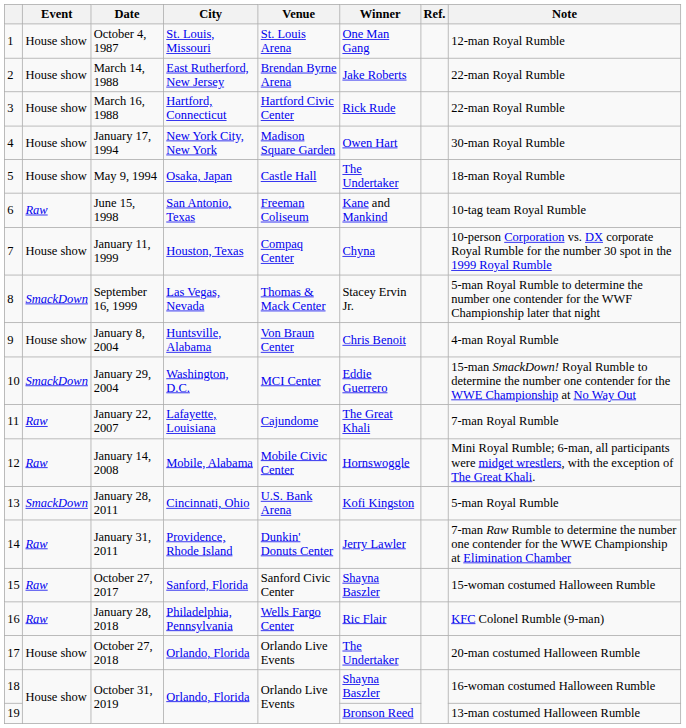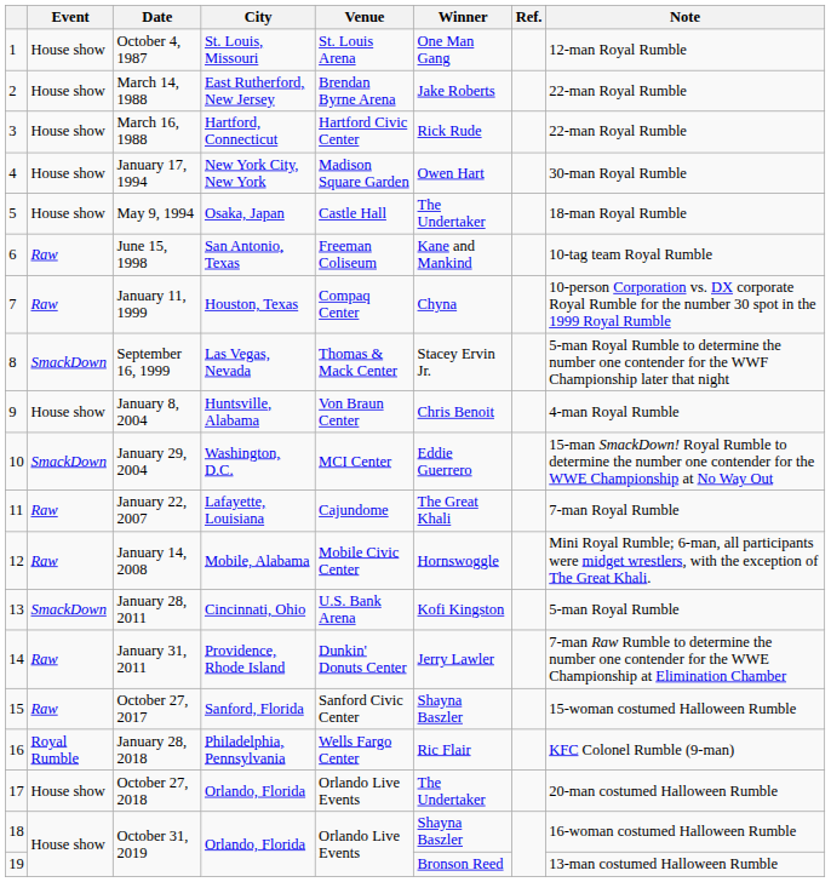 <table class="wikitable plainrowheaders sortable">
 <tr>
 <th></th>
 <th>Event</th>
 <th>Date</th>
 <th>City</th>
 <th>Venue</th>
 <th>Winner</th>
 <th class="unsortable">Ref.</th>
 <th>Note</th>
 </tr>
 <tr>
 <td>1</td>
 <td>House show</td>
 <td>October 4, 1987</td>
 <td><a href='#'>St. Louis, Missouri</a></td>
 <td><a href='#'>St. Louis Arena</a></td>
 <td><a href='#'>One Man Gang</a></td>
 <td></td>
 <td>12-man Royal Rumble</td>
 </tr>
 <tr>
 <td>2</td>
 <td>House show</td>
 <td>March 14, 1988</td>
 <td><a href='#'>East Rutherford, New Jersey</a></td>
 <td><a href='#'>Brendan Byrne Arena</a></td>
 <td><a href='#'>Jake Roberts</a></td>
 <td></td>
 <td>22-man Royal Rumble</td>
 </tr>
 <tr>
 <td>3</td>
 <td>House show</td>
 <td>March 16, 1988</td>
 <td><a href='#'>Hartford, Connecticut</a></td>
 <td><a href='#'>Hartford Civic Center</a></td>
 <td><a href='#'>Rick Rude</a></td>
 <td></td>
 <td>22-man Royal Rumble</td>
 </tr>
 <tr>
 <td>4</td>
 <td>House show</td>
 <td>January 17, 1994</td>
 <td><a href='#'>New York City, New York</a></td>
 <td><a href='#'>Madison Square Garden</a></td>
 <td><a href='#'>Owen Hart</a></td>
 <td></td>
 <td>30-man Royal Rumble</td>
 </tr>
 <tr>
 <td>5</td>
 <td>House show</td>
 <td>May 9, 1994</td>
 <td><a href='#'>Osaka, Japan</a></td>
 <td><a href='#'>Castle Hall</a></td>
 <td><a href='#'>The Undertaker</a></td>
 <td></td>
 <td>18-man Royal Rumble</td>
 </tr>
 <tr>
 <td>6</td>
 <td><em><a href='#'>Raw</a></em></td>
 <td>June 15, 1998</td>
 <td><a href='#'>San Antonio, Texas</a></td>
 <td><a href='#'>Freeman Coliseum</a></td>
 <td><a href='#'>Kane</a> and <a href='#'>Mankind</a></td>
 <td></td>
 <td>10-tag team Royal Rumble</td>
 </tr>
 <tr>
 <td>7</td>
-<td>House show</td>
+<td><em><a href='#'>Raw</a></em></td>
 <td>January 11, 1999</td>
 <td><a href='#'>Houston, Texas</a></td>
 <td><a href='#'>Compaq Center</a></td>
 <td><a href='#'>Chyna</a></td>
 <td></td>
 <td>10-person <a href='#'>Corporation</a> vs. <a href='#'>DX</a> corporate Royal Rumble for the number 30 spot in the <a href='#'>1999 Royal Rumble</a></td>
 </tr>
 <tr>
 <td>8</td>
 <td><em><a href='#'>SmackDown</a></em></td>
 <td>September 16, 1999</td>
 <td><a href='#'>Las Vegas, Nevada</a></td>
 <td><a href='#'>Thomas & Mack Center</a></td>
 <td>Stacey Ervin Jr.</td>
 <td></td>
 <td>5-man Royal Rumble to determine the number one contender for the WWF Championship later that night</td>
 </tr>
 <tr>
 <td>9</td>
 <td>House show</td>
 <td>January 8, 2004</td>
 <td><a href='#'>Huntsville, Alabama</a></td>
 <td><a href='#'>Von Braun Center</a></td>
 <td><a href='#'>Chris Benoit</a></td>
 <td></td>
 <td>4-man Royal Rumble</td>
 </tr>
 <tr>
 <td>10</td>
 <td><em><a href='#'>SmackDown</a></em></td>
 <td>January 29, 2004</td>
 <td><a href='#'>Washington, D.C.</a></td>
 <td><a href='#'>MCI Center</a></td>
 <td><a href='#'>Eddie Guerrero</a></td>
 <td></td>
 <td>15-man <em>SmackDown!</em> Royal Rumble to determine the number one contender for the <a href='#'>WWE Championship</a> at <a href='#'>No Way Out</a></td>
 </tr>
 <tr>
 <td>11</td>
 <td><em><a href='#'>Raw</a></em></td>
 <td>January 22, 2007</td>
 <td><a href='#'>Lafayette, Louisiana</a></td>
 <td><a href='#'>Cajundome</a></td>
 <td><a href='#'>The Great Khali</a></td>
 <td></td>
 <td>7-man Royal Rumble</td>
 </tr>
 <tr>
 <td>12</td>
 <td><em><a href='#'>Raw</a></em></td>
 <td>January 14, 2008</td>
 <td><a href='#'>Mobile, Alabama</a></td>
 <td><a href='#'>Mobile Civic Center</a></td>
 <td><a href='#'>Hornswoggle</a></td>
 <td></td>
 <td>Mini Royal Rumble; 6-man, all participants were <a href='#'>midget wrestlers</a>, with the exception of <a href='#'>The Great Khali</a>.</td>
 </tr>
 <tr>
 <td>13</td>
 <td><em><a href='#'>SmackDown</a></em></td>
 <td>January 28, 2011</td>
 <td><a href='#'>Cincinnati, Ohio</a></td>
 <td><a href='#'>U.S. Bank Arena</a></td>
 <td><a href='#'>Kofi Kingston</a></td>
 <td></td>
 <td>5-man Royal Rumble</td>
 </tr>
 <tr>
 <td>14</td>
 <td><em><a href='#'>Raw</a></em></td>
 <td>January 31, 2011</td>
 <td><a href='#'>Providence, Rhode Island</a></td>
 <td><a href='#'>Dunkin' Donuts Center</a></td>
 <td><a href='#'>Jerry Lawler</a></td>
 <td></td>
 <td>7-man <em>Raw</em> Rumble to determine the number one contender for the WWE Championship at <a href='#'>Elimination Chamber</a></td>
 </tr>
 <tr>
 <td>15</td>
 <td><em><a href='#'>Raw</a></em></td>
 <td>October 27, 2017</td>
 <td><a href='#'>Sanford, Florida</a></td>
 <td>Sanford Civic Center</td>
 <td><a href='#'>Shayna Baszler</a></td>
 <td></td>
 <td>15-woman costumed Halloween Rumble</td>
 </tr>
 <tr>
 <td>16</td>
-<td><em><a href='#'>Raw</a></em></td>
+<td><a href='#'>Royal Rumble</a></td>
 <td>January 28, 2018</td>
 <td><a href='#'>Philadelphia, Pennsylvania</a></td>
 <td><a href='#'>Wells Fargo Center</a></td>
 <td><a href='#'>Ric Flair</a></td>
 <td></td>
 <td><a href='#'>KFC</a> Colonel Rumble (9-man)</td>
 </tr>
 <tr>
 <td>17</td>
 <td>House show</td>
 <td>October 27, 2018</td>
 <td><a href='#'>Orlando, Florida</a></td>
 <td>Orlando Live Events</td>
 <td><a href='#'>The Undertaker</a></td>
 <td></td>
 <td>20-man costumed Halloween Rumble</td>
 </tr>
 <tr>
 <td>18</td>
 <td rowspan="2">House show</td>
 <td rowspan="2">October 31, 2019</td>
 <td rowspan="2"><a href='#'>Orlando, Florida</a></td>
 <td rowspan="2">Orlando Live Events</td>
 <td><a href='#'>Shayna Baszler</a></td>
 <td rowspan="2"></td>
 <td>16-woman costumed Halloween Rumble</td>
 </tr>
 <tr>
 <td>19</td>
 <td><a href='#'>Bronson Reed</a></td>
 <td>13-man costumed Halloween Rumble</td>
 </tr>
 </table>
